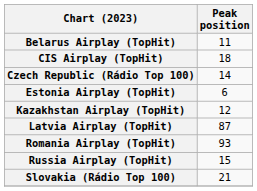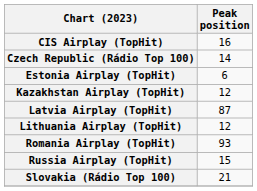 <table class="wikitable sortable plainrowheaders" style="text-align:center">
 <tr>
 <th scope="col">Chart (2023)</th>
 <th scope="col">Peak<br>position</th>
 </tr>
 <tr>
-<th scope="row">Belarus Airplay (TopHit)</th>
-<td>11</td>
-</tr>
-<tr>
 <th scope="row">CIS Airplay (TopHit)</th>
-<td>18</td>
+<td>16</td>
 </tr>
 <tr>
 <th scope="row">Czech Republic (Rádio Top 100)</th>
 <td>14</td>
 </tr>
 <tr>
 <th scope="row">Estonia Airplay (TopHit)</th>
 <td>6</td>
 </tr>
 <tr>
 <th scope="row">Kazakhstan Airplay (TopHit)</th>
 <td>12</td>
 </tr>
 <tr>
 <th scope="row">Latvia Airplay (TopHit)</th>
 <td>87</td>
 </tr>
 <tr>
+<th scope="row">Lithuania Airplay (TopHit)</th>
+<td>12</td>
+</tr>
+<tr>
 <th scope="row">Romania Airplay (TopHit)</th>
 <td>93</td>
 </tr>
 <tr>
 <th scope="row">Russia Airplay (TopHit)</th>
 <td>15</td>
 </tr>
 <tr>
 <th scope="row">Slovakia (Rádio Top 100)</th>
 <td>21</td>
 </tr>
 <tr>
 </tr>
 </table>
